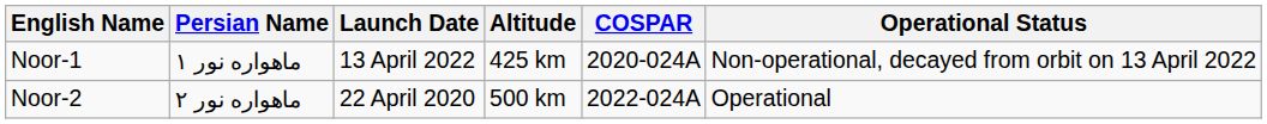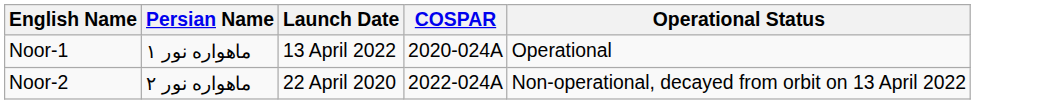 <table class="wikitable">
 <tr>
 <th>English Name</th>
 <th><a href='#'>Persian</a> Name</th>
 <th>Launch Date</th>
-<th>Altitude</th>
 <th><a href='#'>COSPAR</a></th>
 <th>Operational Status</th>
 </tr>
 <tr>
 <td>Noor-1</td>
 <td>ماهواره نور ۱</td>
 <td>13 April 2022</td>
-<td>425 km</td>
 <td>2020-024A</td>
-<td>Non-operational, decayed from orbit on 13 April 2022</td>
+<td>Operational</td>
 </tr>
 <tr>
 <td>Noor-2</td>
 <td>ماهواره نور ۲</td>
 <td>22 April 2020</td>
-<td>500 km</td>
 <td>2022-024A</td>
-<td>Operational</td>
+<td>Non-operational, decayed from orbit on 13 April 2022</td>
 </tr>
 </table>
